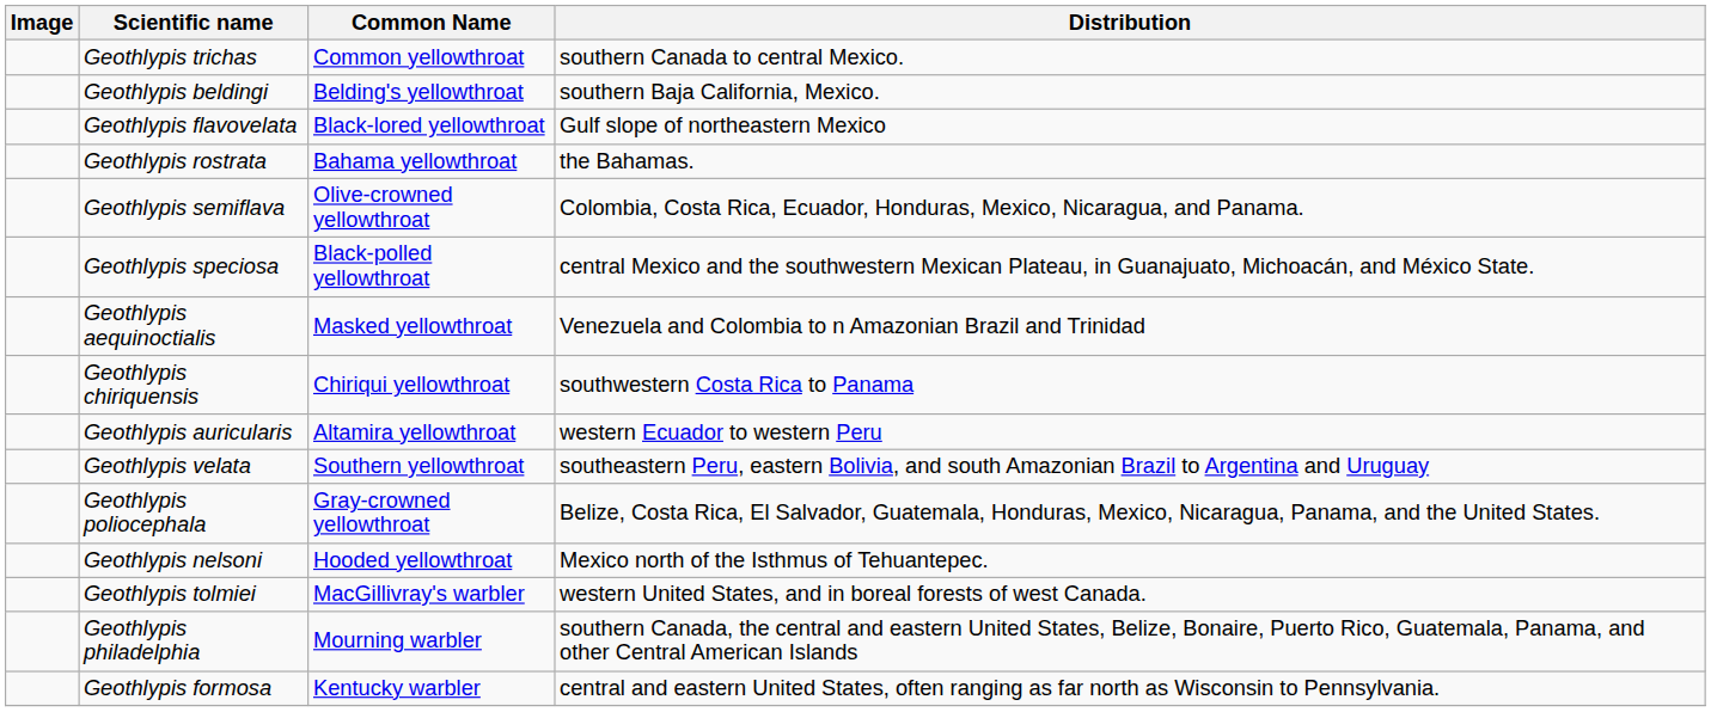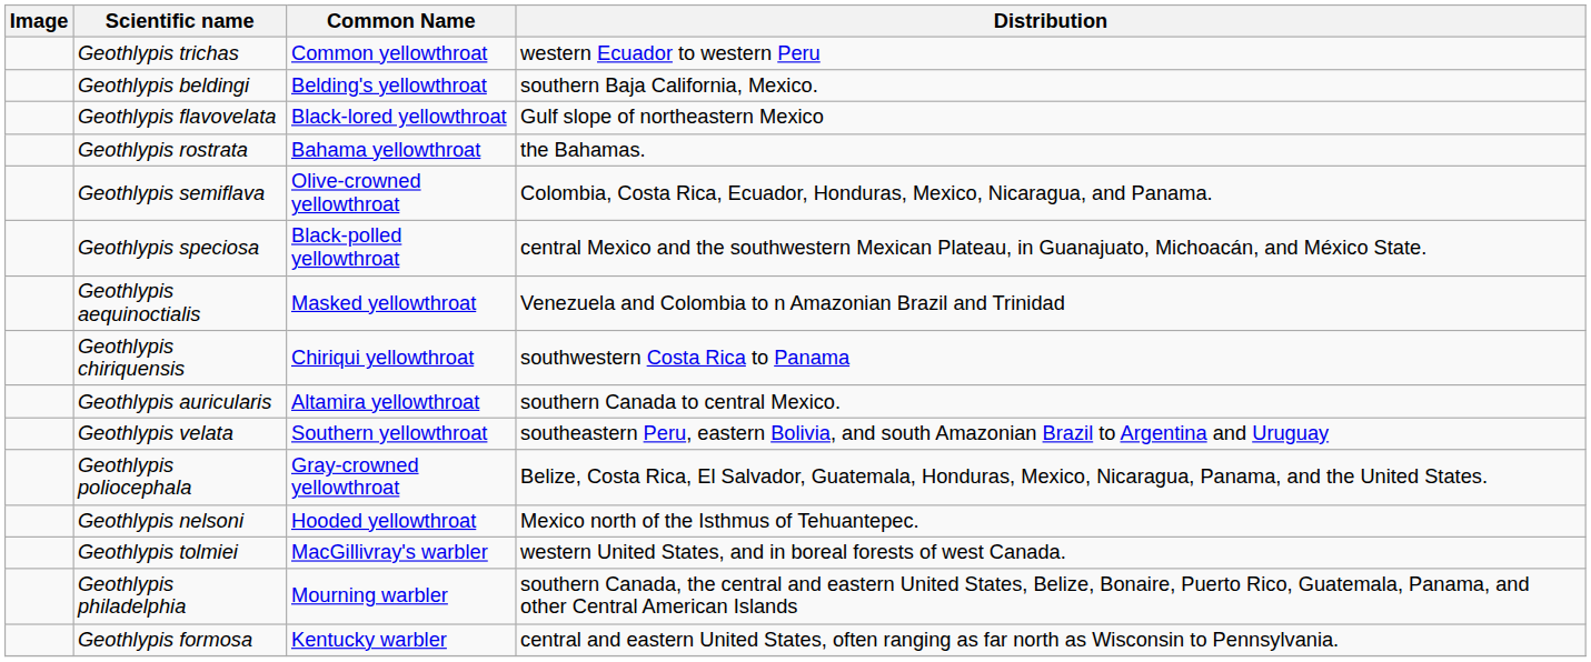 <table class="wikitable">
 <tr>
 <th>Image</th>
 <th>Scientific name</th>
 <th>Common Name</th>
 <th>Distribution</th>
 </tr>
 <tr>
 <td></td>
 <td><em>Geothlypis trichas</em></td>
 <td><a href='#'>Common yellowthroat</a></td>
-<td>southern Canada to central Mexico.</td>
+<td>western <a href='#'>Ecuador</a> to western <a href='#'>Peru</a></td>
 </tr>
 <tr>
 <td></td>
 <td><em>Geothlypis beldingi</em></td>
 <td><a href='#'>Belding's yellowthroat</a></td>
 <td>southern Baja California, Mexico.</td>
 </tr>
 <tr>
 <td></td>
 <td><em>Geothlypis flavovelata</em></td>
 <td><a href='#'>Black-lored yellowthroat</a></td>
 <td>Gulf slope of northeastern Mexico</td>
 </tr>
 <tr>
 <td></td>
 <td><em>Geothlypis rostrata</em></td>
 <td><a href='#'>Bahama yellowthroat</a></td>
 <td>the Bahamas.</td>
 </tr>
 <tr>
 <td></td>
 <td><em>Geothlypis semiflava</em></td>
 <td><a href='#'>Olive-crowned yellowthroat</a></td>
 <td>Colombia, Costa Rica, Ecuador, Honduras, Mexico, Nicaragua, and Panama.</td>
 </tr>
 <tr>
 <td></td>
 <td><em>Geothlypis speciosa</em></td>
 <td><a href='#'>Black-polled yellowthroat</a></td>
 <td>central Mexico and the southwestern Mexican Plateau, in Guanajuato, Michoacán, and México State.</td>
 </tr>
 <tr>
 <td></td>
 <td><em>Geothlypis aequinoctialis</em></td>
 <td><a href='#'>Masked yellowthroat</a></td>
 <td>Venezuela and Colombia to n Amazonian Brazil and Trinidad</td>
 </tr>
 <tr>
 <td></td>
 <td><em>Geothlypis chiriquensis</em></td>
 <td><a href='#'>Chiriqui yellowthroat</a></td>
 <td>southwestern <a href='#'>Costa Rica</a> to <a href='#'>Panama</a></td>
 </tr>
 <tr>
 <td></td>
 <td><em>Geothlypis auricularis</em></td>
 <td><a href='#'>Altamira yellowthroat</a></td>
-<td>western <a href='#'>Ecuador</a> to western <a href='#'>Peru</a></td>
+<td>southern Canada to central Mexico.</td>
 </tr>
 <tr>
 <td></td>
 <td><em>Geothlypis velata</em></td>
 <td><a href='#'>Southern yellowthroat</a></td>
 <td>southeastern <a href='#'>Peru</a>, eastern <a href='#'>Bolivia</a>, and south Amazonian <a href='#'>Brazil</a> to <a href='#'>Argentina</a> and <a href='#'>Uruguay</a></td>
 </tr>
 <tr>
 <td></td>
 <td><em>Geothlypis poliocephala</em></td>
 <td><a href='#'>Gray-crowned yellowthroat</a></td>
 <td>Belize, Costa Rica, El Salvador, Guatemala, Honduras, Mexico, Nicaragua, Panama, and the United States.</td>
 </tr>
 <tr>
 <td></td>
 <td><em>Geothlypis nelsoni</em></td>
 <td><a href='#'>Hooded yellowthroat</a></td>
 <td>Mexico north of the Isthmus of Tehuantepec.</td>
 </tr>
 <tr>
 <td></td>
 <td><em>Geothlypis tolmiei</em></td>
 <td><a href='#'>MacGillivray's warbler</a></td>
 <td>western United States, and in boreal forests of west Canada.</td>
 </tr>
 <tr>
 <td></td>
 <td><em>Geothlypis philadelphia</em></td>
 <td><a href='#'>Mourning warbler</a></td>
 <td>southern Canada,  the central and eastern United States, Belize, Bonaire, Puerto Rico, Guatemala, Panama, and other Central American Islands</td>
 </tr>
 <tr>
 <td></td>
 <td><em>Geothlypis formosa</em></td>
 <td><a href='#'>Kentucky warbler</a></td>
 <td>central and eastern United States, often ranging as far north as Wisconsin to Pennsylvania.</td>
 </tr>
 <tr>
 </tr>
 </table>
